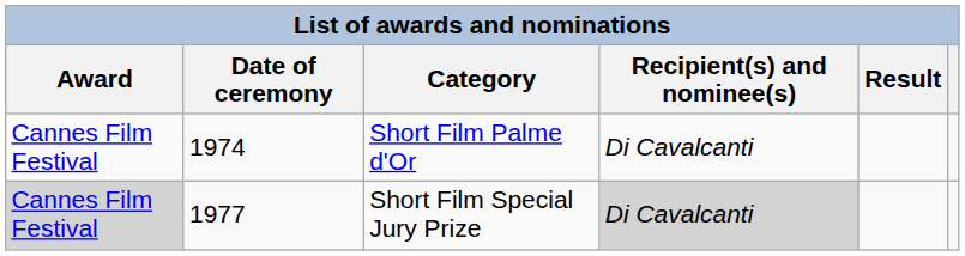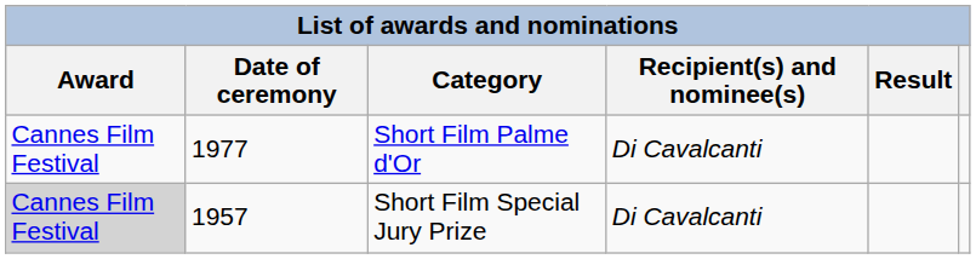 <table class="wikitable sortable">
 <tr style="background:#ccc; text-align:center;">
 <th colspan="6" style="background: LightSteelBlue;">List of awards and nominations</th>
 </tr>
 <tr style="background:#ccc; text-align:center;">
 <th scope="col">Award</th>
 <th scope="col">Date of ceremony</th>
 <th scope="col">Category</th>
 <th scope="col">Recipient(s) and nominee(s)</th>
 <th scope="col">Result</th>
 <th scope="col" class="unsortable"></th>
 </tr>
 <tr>
 <td rowspan="1"><a href='#'>Cannes Film Festival</a></td>
-<td>1974</td>
+<td>1977</td>
 <td><a href='#'>Short Film Palme d'Or</a></td>
 <td><em>Di Cavalcanti</em></td>
 <td></td>
 <td style="text-align:center;"></td>
 </tr>
 <tr>
 <td rowspan="1" style="background: lightgrey;"><a href='#'>Cannes Film Festival</a></td>
-<td>1977</td>
+<td>1957</td>
 <td>Short Film Special Jury Prize</td>
-<td style="background: lightgrey;"><em>Di Cavalcanti</em></td>
+<td><em>Di Cavalcanti</em></td>
 <td></td>
 <td style="text-align:center;"></td>
 </tr>
 </table>
